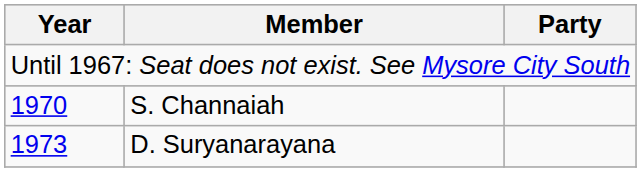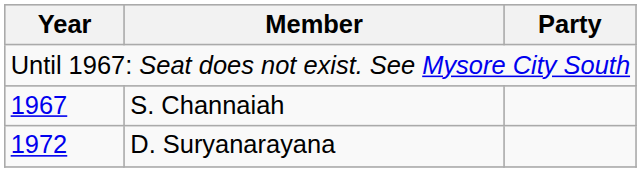 <table class="wikitable sortable">
 <tr>
 <th>Year</th>
 <th>Member</th>
 <th colspan="2">Party</th>
 </tr>
 <tr>
 <td colspan=4 align=center>Until 1967: <em>Seat does not exist. See <a href='#'>Mysore City South</a></em></td>
 </tr>
 <tr>
-<td><a href='#'>1970</a></td>
+<td><a href='#'>1967</a></td>
 <td>S. Channaiah</td>
 <td></td>
 </tr>
 <tr>
-<td><a href='#'>1973</a></td>
+<td><a href='#'>1972</a></td>
 <td>D. Suryanarayana</td>
 <td></td>
 </tr>
 </table>
